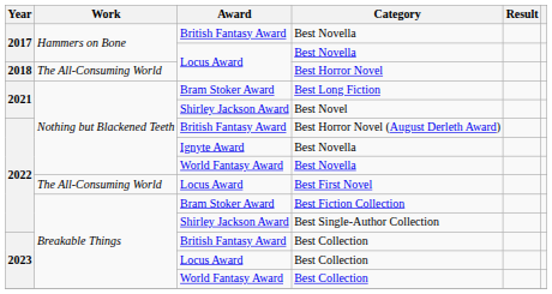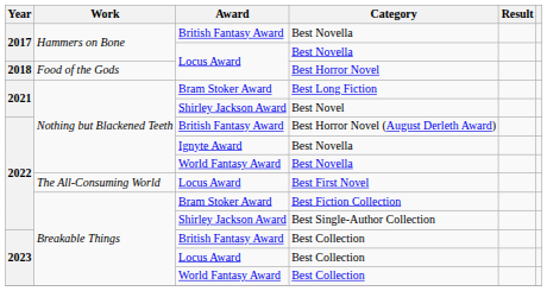 <table class="wikitable sortable">
 <tr>
 <th>Year</th>
 <th>Work</th>
 <th>Award</th>
 <th>Category</th>
 <th>Result</th>
 <th class="unsortable"></th>
 </tr>
 <tr>
 <th rowspan="2">2017</th>
 <td rowspan="2"><em>Hammers on Bone</em></td>
 <td><a href='#'>British Fantasy Award</a></td>
 <td>Best Novella</td>
 <td></td>
 <td></td>
 </tr>
 <tr>
 <td rowspan="2"><a href='#'>Locus Award</a></td>
 <td><a href='#'>Best Novella</a></td>
 <td></td>
 <td></td>
 </tr>
 <tr>
 <th>2018</th>
-<td><em>The All-Consuming World</em></td>
+<td><em>Food of the Gods</em></td>
 <td><a href='#'>Best Horror Novel</a></td>
 <td></td>
 <td></td>
 </tr>
 <tr>
 <th rowspan="2">2021</th>
 <td rowspan="5"><em>Nothing but Blackened Teeth</em></td>
 <td><a href='#'>Bram Stoker Award</a></td>
 <td><a href='#'>Best Long Fiction</a></td>
 <td></td>
 <td></td>
 </tr>
 <tr>
 <td><a href='#'>Shirley Jackson Award</a></td>
 <td>Best Novel</td>
 <td></td>
 <td></td>
 </tr>
 <tr>
 <th rowspan="6">2022</th>
 <td><a href='#'>British Fantasy Award</a></td>
 <td>Best Horror Novel (<a href='#'>August Derleth Award</a>)</td>
 <td></td>
 <td></td>
 </tr>
 <tr>
 <td><a href='#'>Ignyte Award</a></td>
 <td>Best Novella</td>
 <td></td>
 <td></td>
 </tr>
 <tr>
 <td><a href='#'>World Fantasy Award</a></td>
 <td><a href='#'>Best Novella</a></td>
 <td></td>
 <td></td>
 </tr>
 <tr>
 <td><em>The All-Consuming World</em></td>
 <td><a href='#'>Locus Award</a></td>
 <td><a href='#'>Best First Novel</a></td>
 <td></td>
 <td></td>
 </tr>
 <tr>
 <td rowspan="5"><em>Breakable Things</em></td>
 <td><a href='#'>Bram Stoker Award</a></td>
 <td><a href='#'>Best Fiction Collection</a></td>
 <td></td>
 <td></td>
 </tr>
 <tr>
 <td><a href='#'>Shirley Jackson Award</a></td>
 <td>Best Single-Author Collection</td>
 <td></td>
 <td></td>
 </tr>
 <tr>
 <th rowspan="3">2023</th>
 <td><a href='#'>British Fantasy Award</a></td>
 <td>Best Collection</td>
 <td></td>
 <td></td>
 </tr>
 <tr>
 <td><a href='#'>Locus Award</a></td>
 <td>Best Collection</td>
 <td></td>
 <td></td>
 </tr>
 <tr>
 <td><a href='#'>World Fantasy Award</a></td>
 <td><a href='#'>Best Collection</a></td>
 <td></td>
 <td></td>
 </tr>
 <tr>
 </tr>
 </table>
